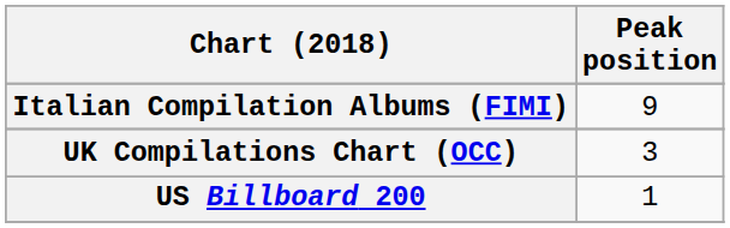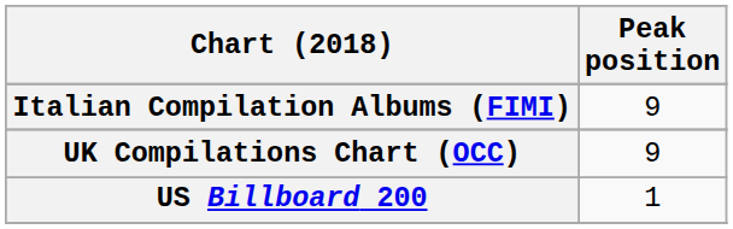 <table class="wikitable sortable plainrowheaders" style="text-align:center">
 <tr>
 <th scope="col">Chart (2018)</th>
 <th scope="col">Peak<br> position</th>
 </tr>
 <tr>
 </tr>
 <tr>
 </tr>
 <tr>
 </tr>
 <tr>
 </tr>
 <tr>
 </tr>
 <tr>
 </tr>
 <tr>
 </tr>
 <tr>
 </tr>
 <tr>
 </tr>
 <tr>
 </tr>
 <tr>
 <th scope="row">Italian Compilation Albums (<a href='#'>FIMI</a>)</th>
 <td>9</td>
 </tr>
 <tr>
 </tr>
 <tr>
 </tr>
 <tr>
 </tr>
 <tr>
 <th scope="row">UK Compilations Chart (<a href='#'>OCC</a>)</th>
-<td>3</td>
+<td>9</td>
 </tr>
 <tr>
 <th scope="row">US <a href='#'><em>Billboard</em> 200</a></th>
 <td>1</td>
 </tr>
 <tr>
 </tr>
 <tr>
 </tr>
 </table>
